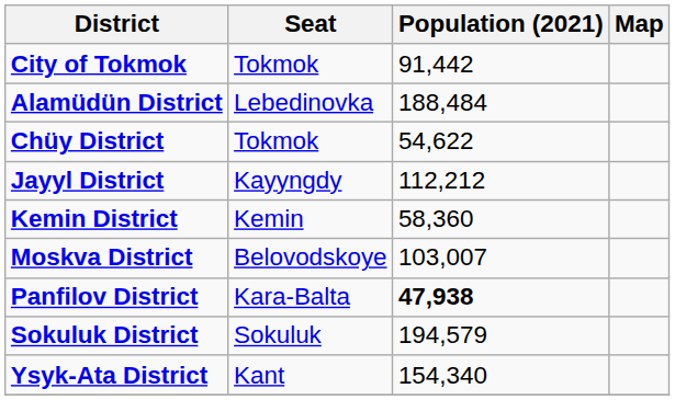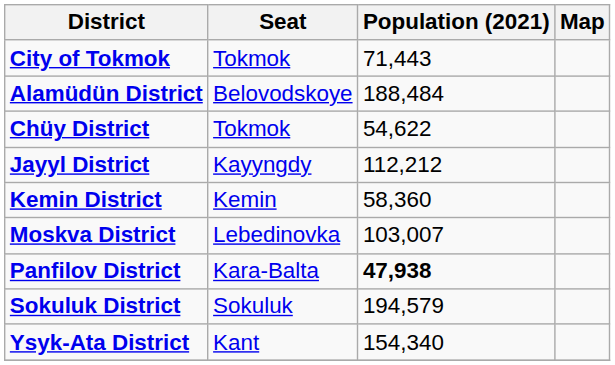 <table class="wikitable">
 <tr>
 <th>District</th>
 <th>Seat</th>
 <th>Population (2021)</th>
 <th>Map</th>
 </tr>
 <tr>
 <td><strong><a href='#'>City of Tokmok</a></strong></td>
 <td><a href='#'>Tokmok</a></td>
-<td>91,442</td>
+<td>71,443</td>
 <td></td>
 </tr>
 <tr>
 <td><strong><a href='#'>Alamüdün District</a></strong></td>
-<td><a href='#'>Lebedinovka</a></td>
+<td><a href='#'>Belovodskoye</a></td>
 <td>188,484</td>
 <td></td>
 </tr>
 <tr>
 <td><strong><a href='#'>Chüy District</a></strong></td>
 <td><a href='#'>Tokmok</a></td>
 <td>54,622</td>
 <td></td>
 </tr>
 <tr>
 <td><strong><a href='#'>Jayyl District</a></strong></td>
 <td><a href='#'>Kayyngdy</a></td>
 <td>112,212</td>
 <td></td>
 </tr>
 <tr>
 <td><strong><a href='#'>Kemin District</a></strong></td>
 <td><a href='#'>Kemin</a></td>
 <td>58,360</td>
 <td></td>
 </tr>
 <tr>
 <td><strong><a href='#'>Moskva District</a></strong></td>
-<td><a href='#'>Belovodskoye</a></td>
+<td><a href='#'>Lebedinovka</a></td>
 <td>103,007</td>
 <td></td>
 </tr>
 <tr>
 <td><strong><a href='#'>Panfilov District</a></strong></td>
 <td><a href='#'>Kara-Balta</a></td>
 <td><strong>47,938</strong></td>
 <td></td>
 </tr>
 <tr>
 <td><strong><a href='#'>Sokuluk District</a></strong></td>
 <td><a href='#'>Sokuluk</a></td>
 <td>194,579</td>
 <td></td>
 </tr>
 <tr>
 <td><strong><a href='#'>Ysyk-Ata District</a></strong></td>
 <td><a href='#'>Kant</a></td>
 <td>154,340</td>
 <td></td>
 </tr>
 <tr>
 </tr>
 </table>
